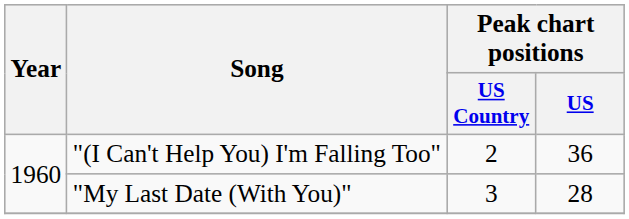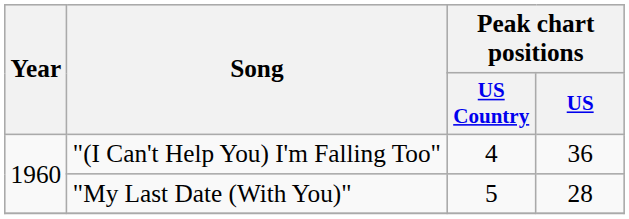 <table class="wikitable" style="text-align:center;">
 <tr>
 <th rowspan="2">Year</th>
 <th rowspan="2">Song</th>
 <th colspan="2">Peak chart positions</th>
 </tr>
 <tr style="font-size:smaller;">
 <th width="50"><a href='#'>US Country</a></th>
 <th width="50"><a href='#'>US</a></th>
 </tr>
 <tr>
 <td rowspan="2">1960</td>
 <td align="left">"(I Can't Help You) I'm Falling Too"</td>
-<td>2</td>
+<td>4</td>
 <td>36</td>
 </tr>
 <tr>
 <td align="left">"My Last Date (With You)"</td>
-<td>3</td>
+<td>5</td>
 <td>28</td>
 </tr>
 <tr>
 </tr>
 </table>
